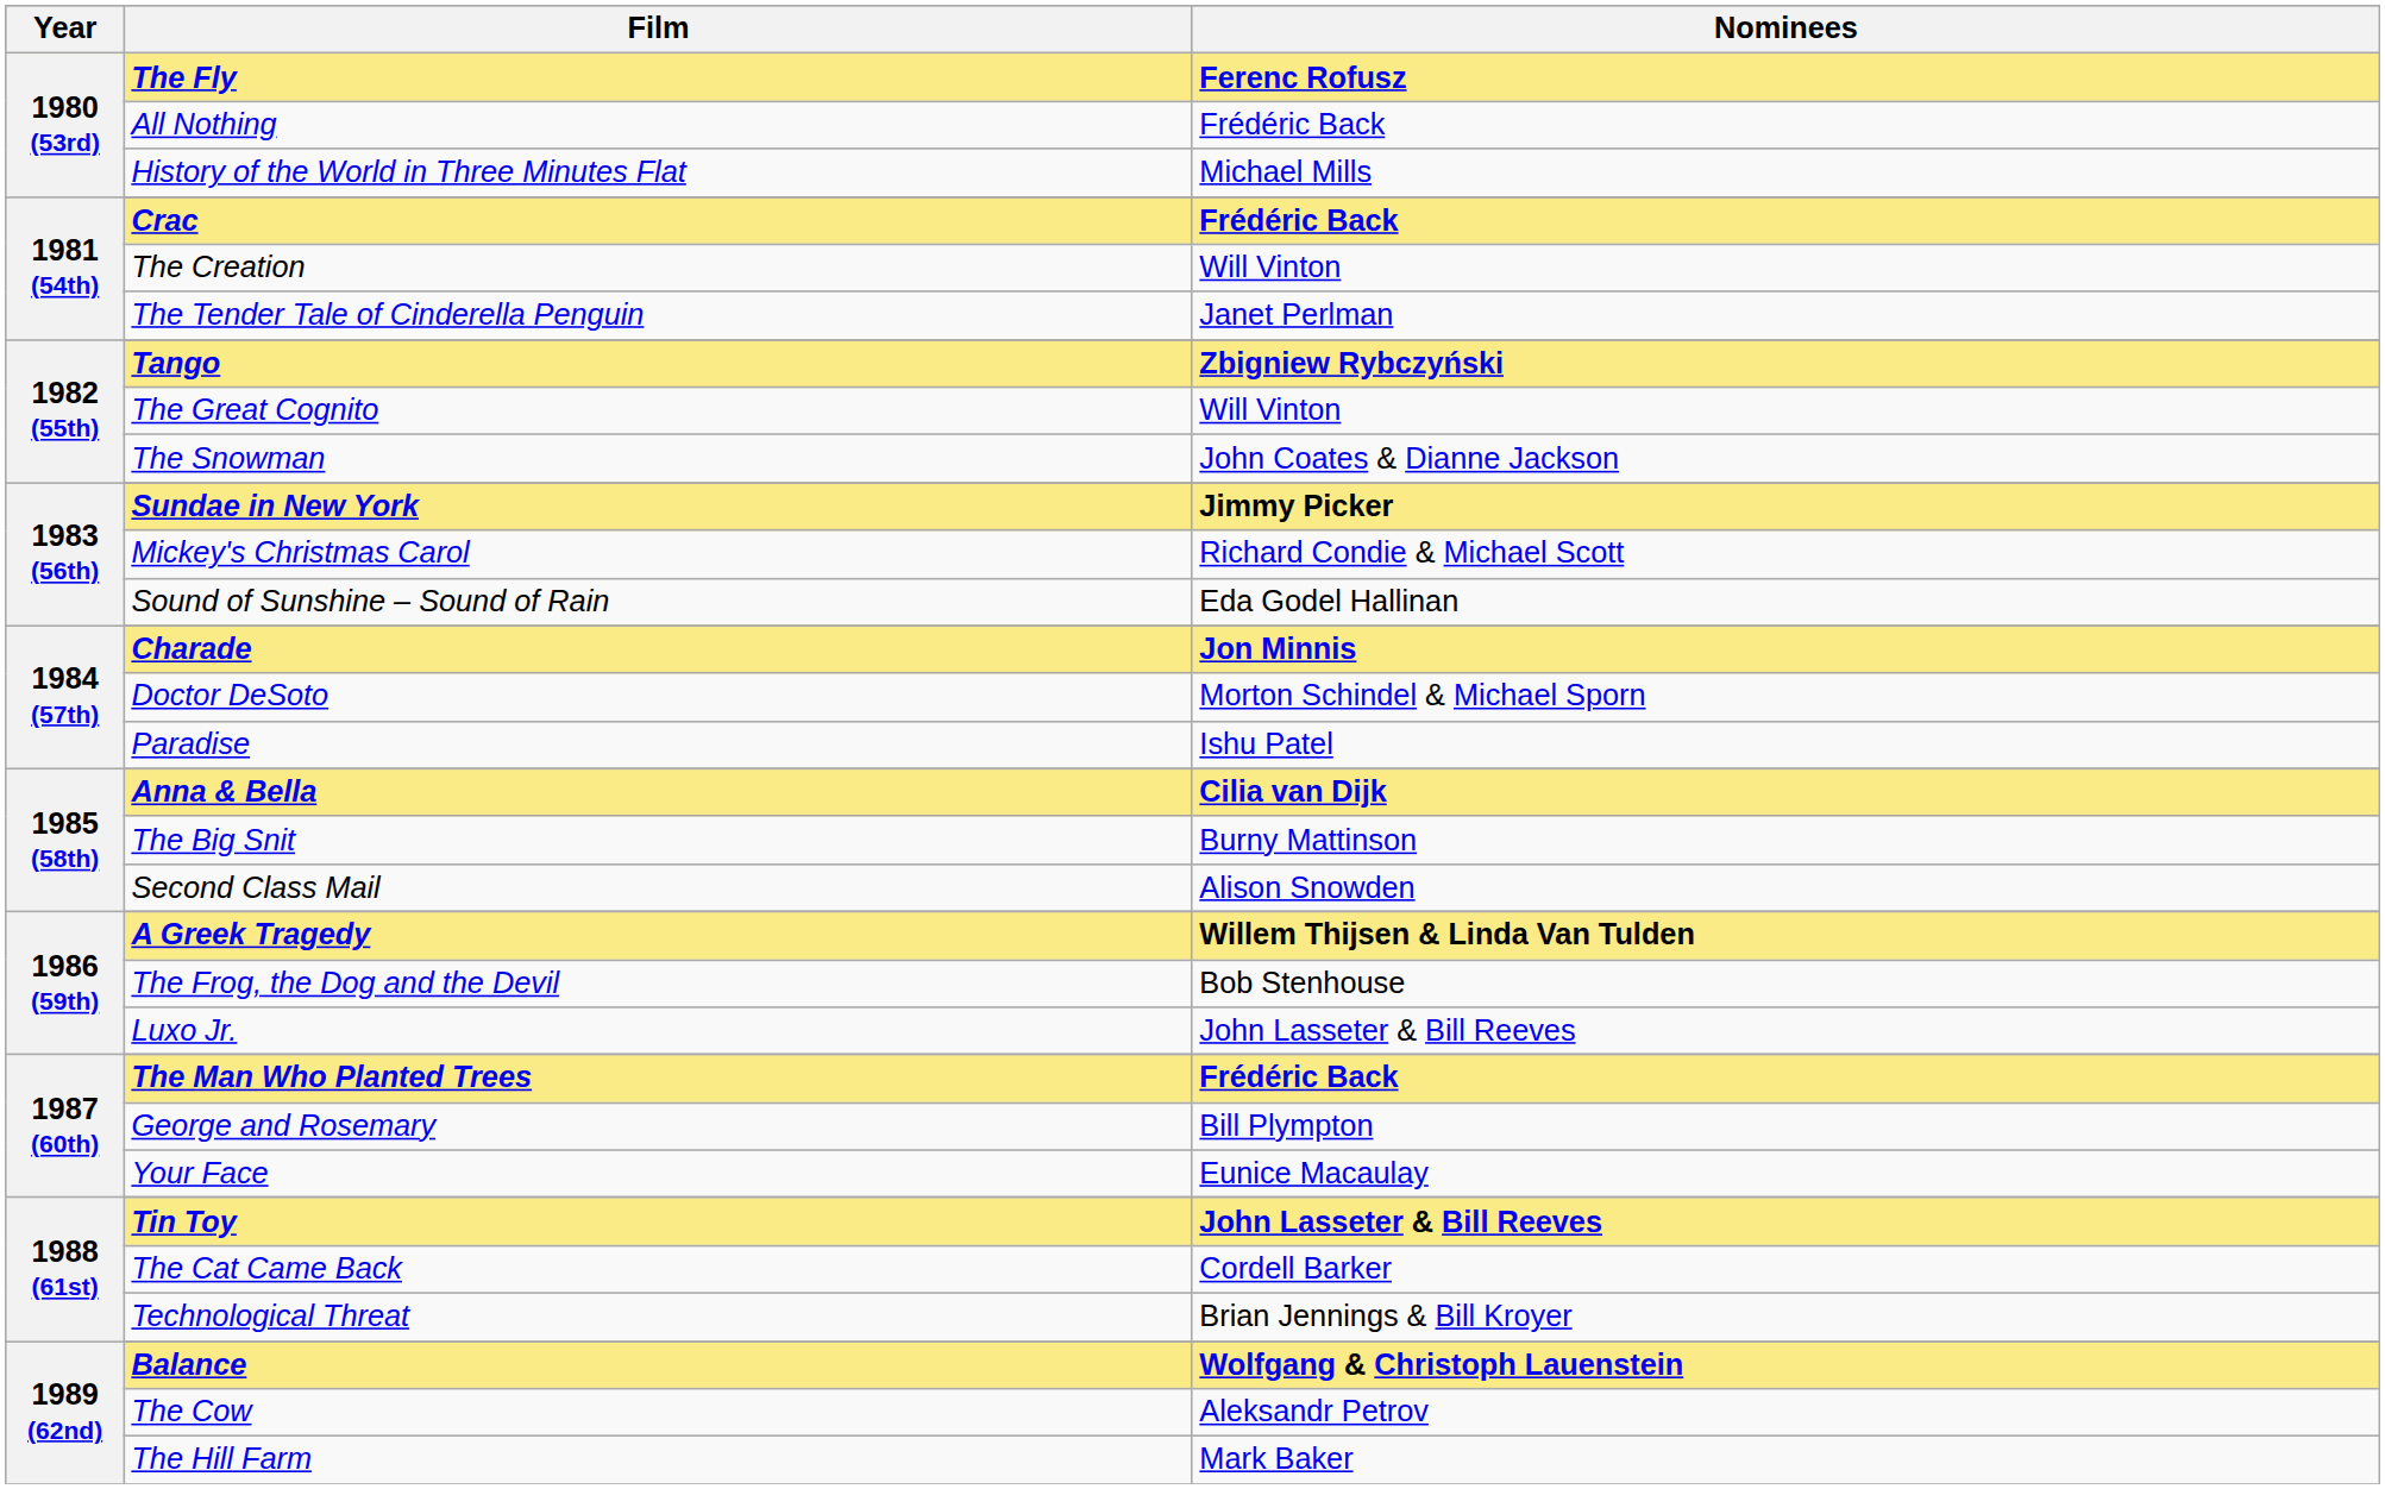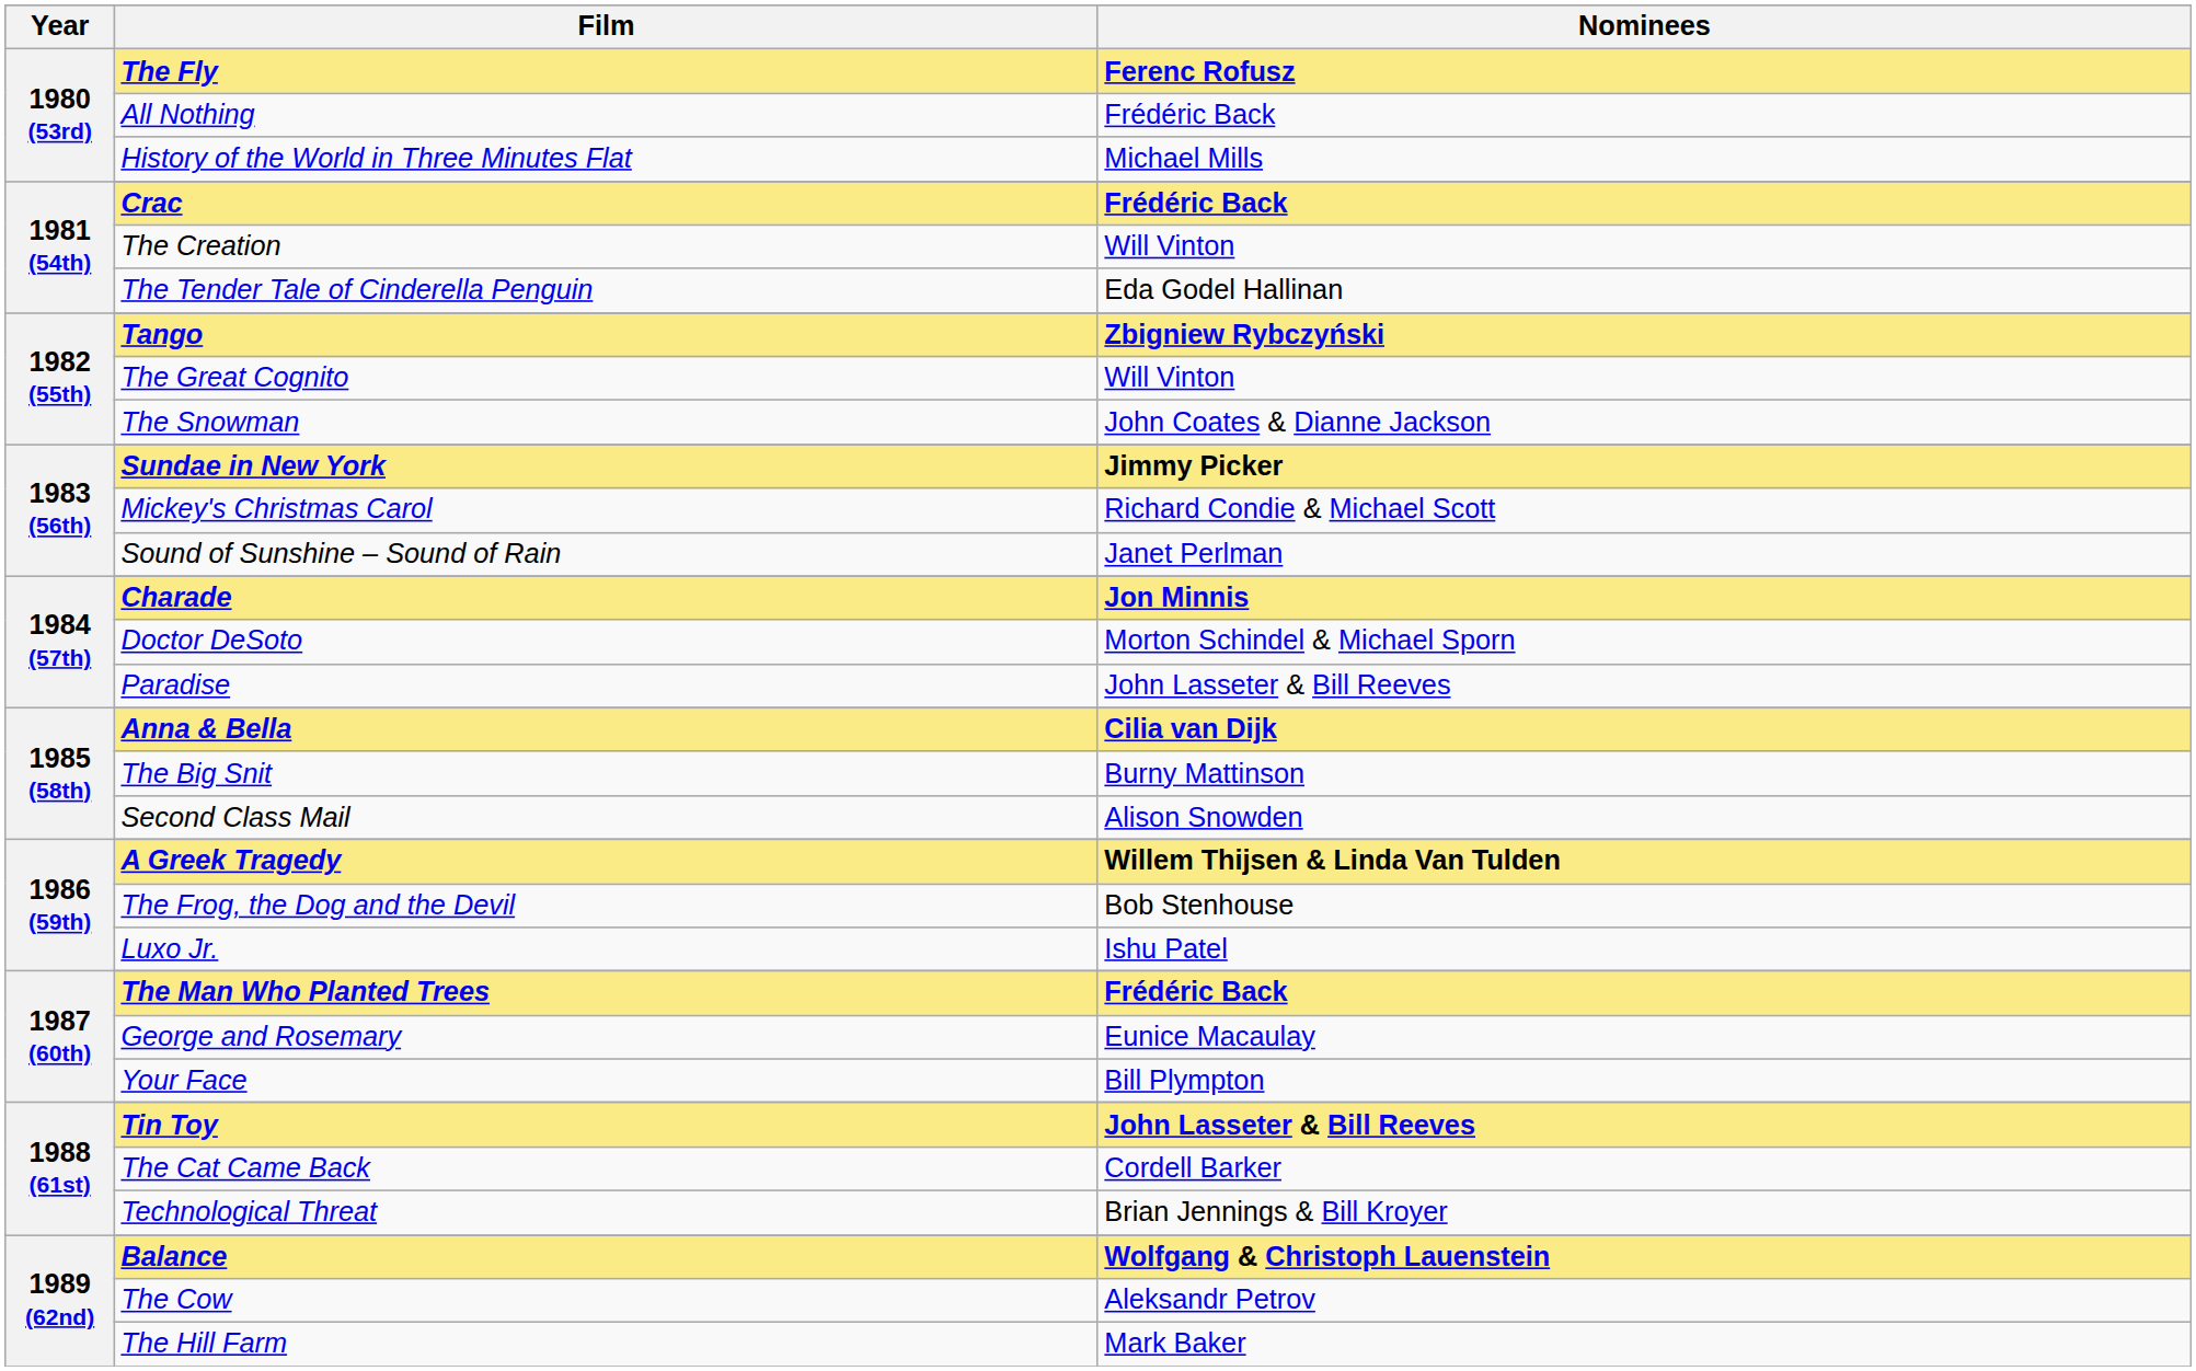 <table class="wikitable sortable" style="width:100%">
 <tr bgcolor="#bebebe">
 <th width="5%">Year</th>
 <th width="45%">Film</th>
 <th width="50%">Nominees</th>
 </tr>
 <tr style="background:#FAEB86">
 <th rowspan="3">1980<br><small><a href='#'>(53rd)</a></small></th>
 <td><strong><em><a href='#'>The Fly</a></em></strong></td>
 <td><strong><a href='#'>Ferenc Rofusz</a></strong></td>
 </tr>
 <tr>
 <td><em><a href='#'>All Nothing</a></em></td>
 <td><a href='#'>Frédéric Back</a></td>
 </tr>
 <tr>
 <td><em><a href='#'>History of the World in Three Minutes Flat</a></em></td>
 <td><a href='#'>Michael Mills</a></td>
 </tr>
 <tr>
 <th rowspan="4" style="text-align:center">1981<br><small><a href='#'>(54th)</a></small></th>
 </tr>
 <tr style="background:#FAEB86">
 <td><strong><em><a href='#'>Crac</a></em></strong></td>
 <td><strong><a href='#'>Frédéric Back</a></strong></td>
 </tr>
 <tr>
 <td><em>The Creation</em></td>
 <td><a href='#'>Will Vinton</a></td>
 </tr>
 <tr>
 <td><em><a href='#'>The Tender Tale of Cinderella Penguin</a></em></td>
-<td><a href='#'>Janet Perlman</a></td>
+<td>Eda Godel Hallinan</td>
 </tr>
 <tr>
 <th rowspan="4" style="text-align:center">1982<br><small><a href='#'>(55th)</a></small></th>
 </tr>
 <tr style="background:#FAEB86">
 <td><strong><em><a href='#'>Tango</a></em></strong></td>
 <td><strong><a href='#'>Zbigniew Rybczyński</a></strong></td>
 </tr>
 <tr>
 <td><em><a href='#'>The Great Cognito</a></em></td>
 <td><a href='#'>Will Vinton</a></td>
 </tr>
 <tr>
 <td><em><a href='#'>The Snowman</a></em></td>
 <td><a href='#'>John Coates</a> & <a href='#'>Dianne Jackson</a></td>
 </tr>
 <tr>
 <th rowspan="4" style="text-align:center">1983<br><small><a href='#'>(56th)</a></small></th>
 </tr>
 <tr style="background:#FAEB86">
 <td><strong><em><a href='#'>Sundae in New York</a></em></strong></td>
 <td><strong>Jimmy Picker</strong></td>
 </tr>
 <tr>
 <td><em><a href='#'>Mickey's Christmas Carol</a></em></td>
 <td><a href='#'>Richard Condie</a> & <a href='#'>Michael Scott</a></td>
 </tr>
 <tr>
 <td><em>Sound of Sunshine – Sound of Rain</em></td>
-<td>Eda Godel Hallinan</td>
+<td><a href='#'>Janet Perlman</a></td>
 </tr>
 <tr>
 <th rowspan="4" style="text-align:center">1984<br><small><a href='#'>(57th)</a></small></th>
 </tr>
 <tr style="background:#FAEB86">
 <td><strong><em><a href='#'>Charade</a></em></strong></td>
 <td><strong><a href='#'>Jon Minnis</a></strong></td>
 </tr>
 <tr>
 <td><em><a href='#'>Doctor DeSoto</a></em></td>
 <td><a href='#'>Morton Schindel</a> & <a href='#'>Michael Sporn</a></td>
 </tr>
 <tr>
 <td><em><a href='#'>Paradise</a></em></td>
-<td><a href='#'>Ishu Patel</a></td>
+<td><a href='#'>John Lasseter</a> & <a href='#'>Bill Reeves</a></td>
 </tr>
 <tr>
 <th rowspan="4" style="text-align:center">1985<br><small><a href='#'>(58th)</a></small></th>
 </tr>
 <tr style="background:#FAEB86">
 <td><strong><em><a href='#'>Anna & Bella</a></em></strong></td>
 <td><strong><a href='#'>Cilia van Dijk</a></strong></td>
 </tr>
 <tr>
 <td><em><a href='#'>The Big Snit</a></em></td>
 <td><a href='#'>Burny Mattinson</a></td>
 </tr>
 <tr>
 <td><em>Second Class Mail</em></td>
 <td><a href='#'>Alison Snowden</a></td>
 </tr>
 <tr>
 <th rowspan="4" style="text-align:center">1986<br><small><a href='#'>(59th)</a></small></th>
 </tr>
 <tr style="background:#FAEB86">
 <td><strong><em><a href='#'>A Greek Tragedy</a></em></strong></td>
 <td><strong>Willem Thijsen & Linda Van Tulden</strong></td>
 </tr>
 <tr>
 <td><em><a href='#'>The Frog, the Dog and the Devil</a></em></td>
 <td>Bob Stenhouse</td>
 </tr>
 <tr>
 <td><em><a href='#'>Luxo Jr.</a></em></td>
-<td><a href='#'>John Lasseter</a> & <a href='#'>Bill Reeves</a></td>
+<td><a href='#'>Ishu Patel</a></td>
 </tr>
 <tr>
 <th rowspan="4" style="text-align:center">1987<br><small><a href='#'>(60th)</a></small></th>
 </tr>
 <tr style="background:#FAEB86">
 <td><strong><em><a href='#'>The Man Who Planted Trees</a></em></strong></td>
 <td><strong><a href='#'>Frédéric Back</a></strong></td>
 </tr>
 <tr>
 <td><em><a href='#'>George and Rosemary</a></em></td>
-<td><a href='#'>Bill Plympton</a></td>
+<td><a href='#'>Eunice Macaulay</a></td>
 </tr>
 <tr>
 <td><em><a href='#'>Your Face</a></em></td>
-<td><a href='#'>Eunice Macaulay</a></td>
+<td><a href='#'>Bill Plympton</a></td>
 </tr>
 <tr>
 <th rowspan="4" style="text-align:center">1988<br><small><a href='#'>(61st)</a></small></th>
 </tr>
 <tr style="background:#FAEB86">
 <td><strong><em><a href='#'>Tin Toy</a></em></strong></td>
 <td><strong><a href='#'>John Lasseter</a> & <a href='#'>Bill Reeves</a></strong></td>
 </tr>
 <tr>
 <td><em><a href='#'>The Cat Came Back</a></em></td>
 <td><a href='#'>Cordell Barker</a></td>
 </tr>
 <tr>
 <td><em><a href='#'>Technological Threat</a></em></td>
 <td>Brian Jennings & <a href='#'>Bill Kroyer</a></td>
 </tr>
 <tr>
 <th rowspan="4" style="text-align:center">1989<br><small><a href='#'>(62nd)</a></small></th>
 </tr>
 <tr style="background:#FAEB86">
 <td><strong><em><a href='#'>Balance</a></em></strong></td>
 <td><strong><a href='#'>Wolfgang</a> & <a href='#'>Christoph Lauenstein</a></strong></td>
 </tr>
 <tr>
 <td><em><a href='#'>The Cow</a></em></td>
 <td><a href='#'>Aleksandr Petrov</a></td>
 </tr>
 <tr>
 <td><em><a href='#'>The Hill Farm</a></em></td>
 <td><a href='#'>Mark Baker</a></td>
 </tr>
 <tr>
 </tr>
 </table>
